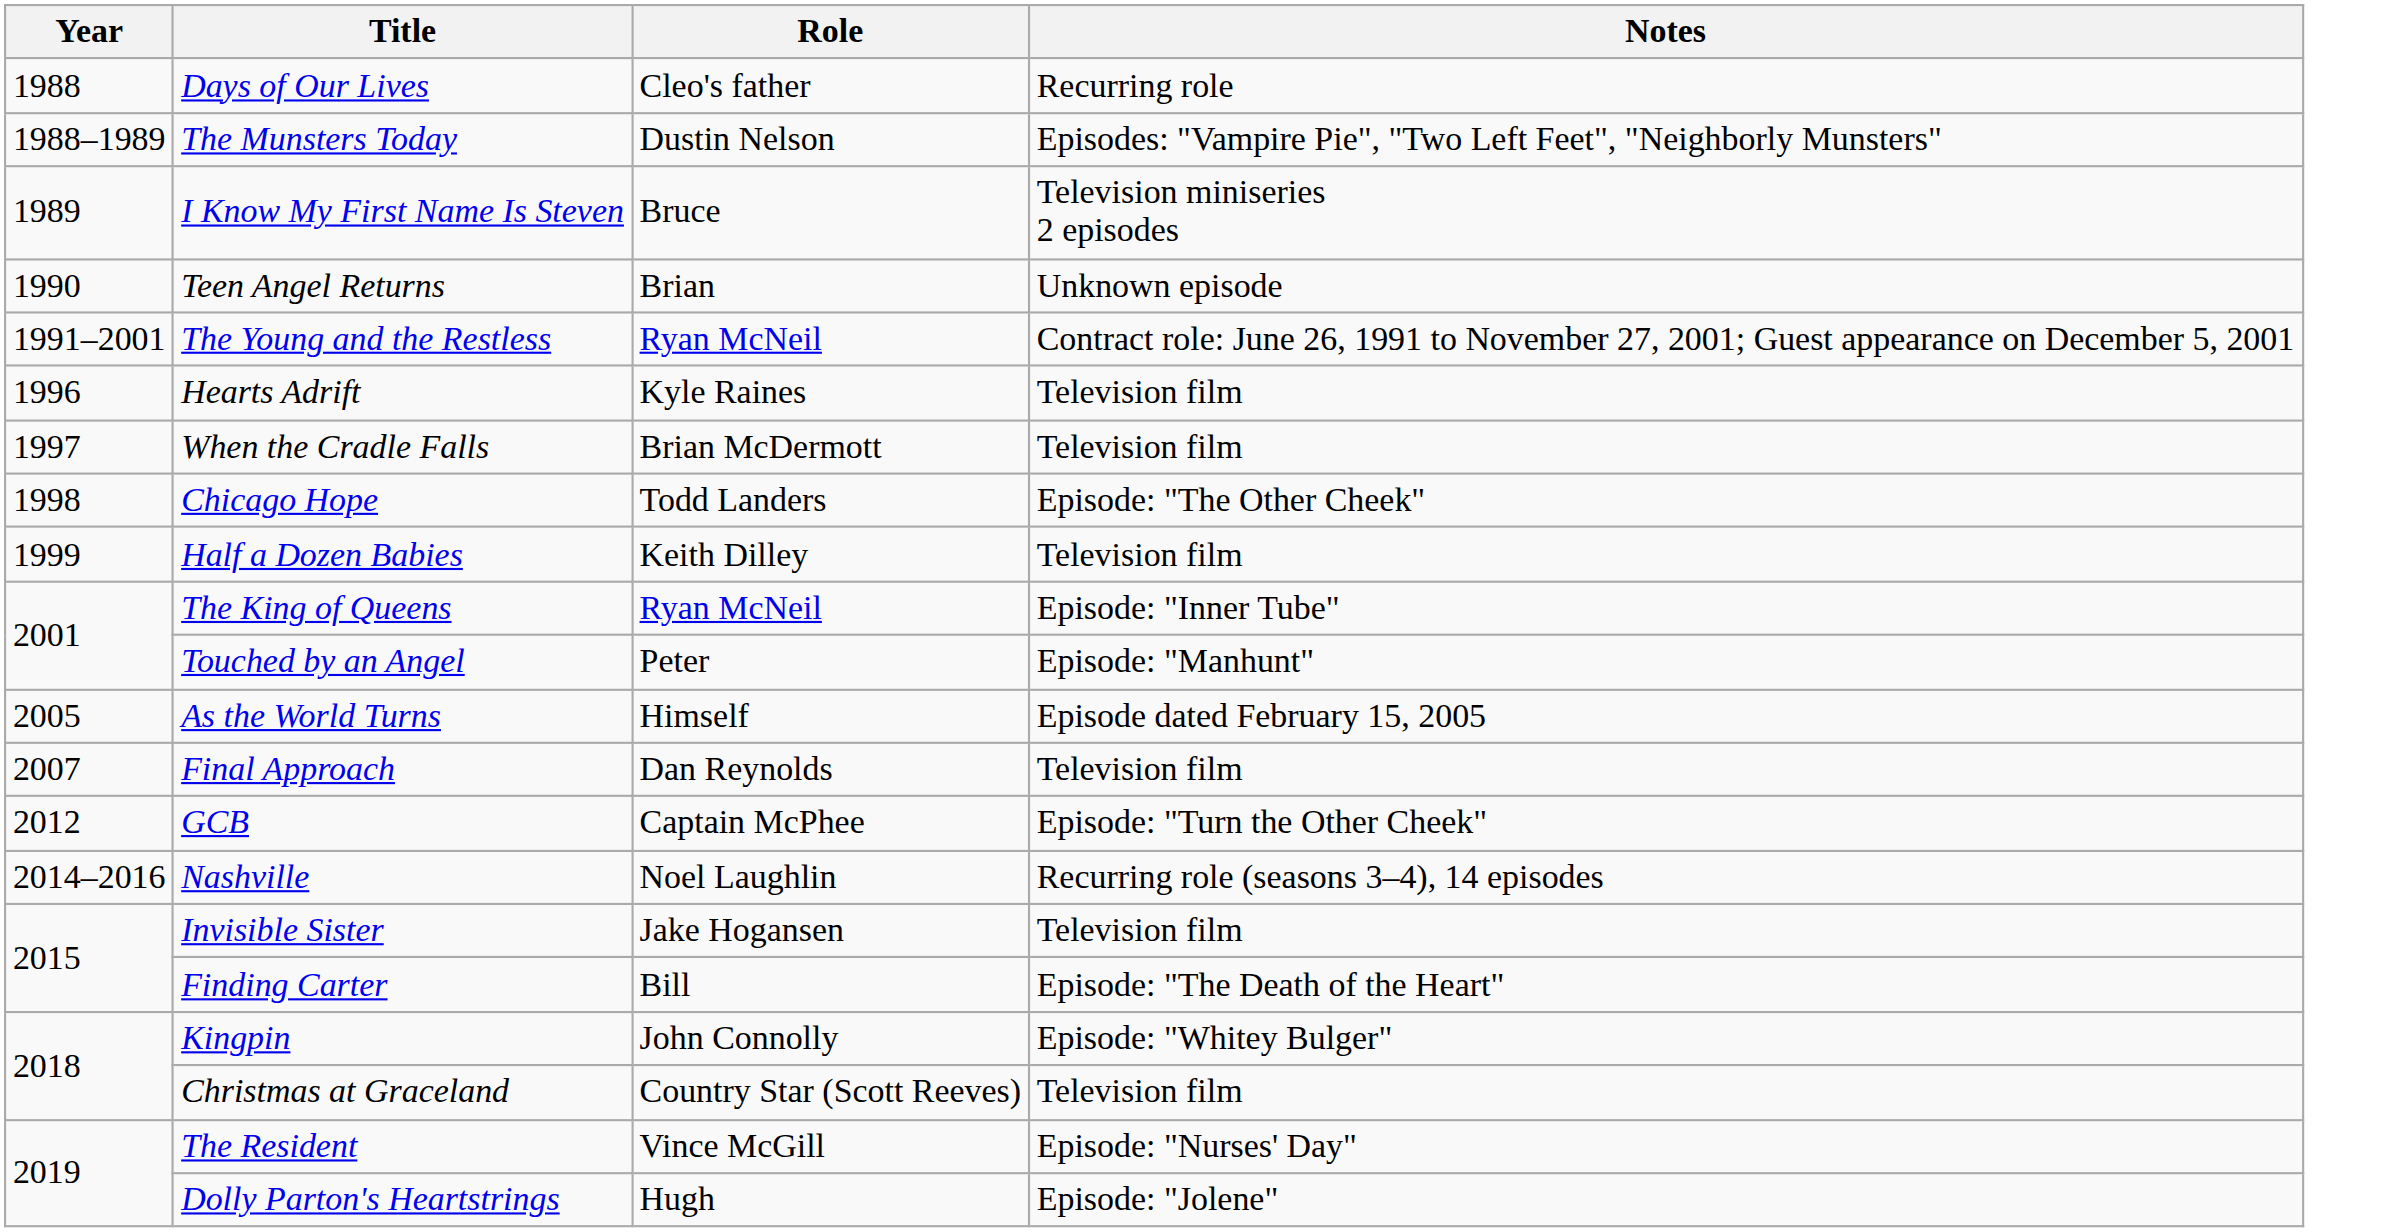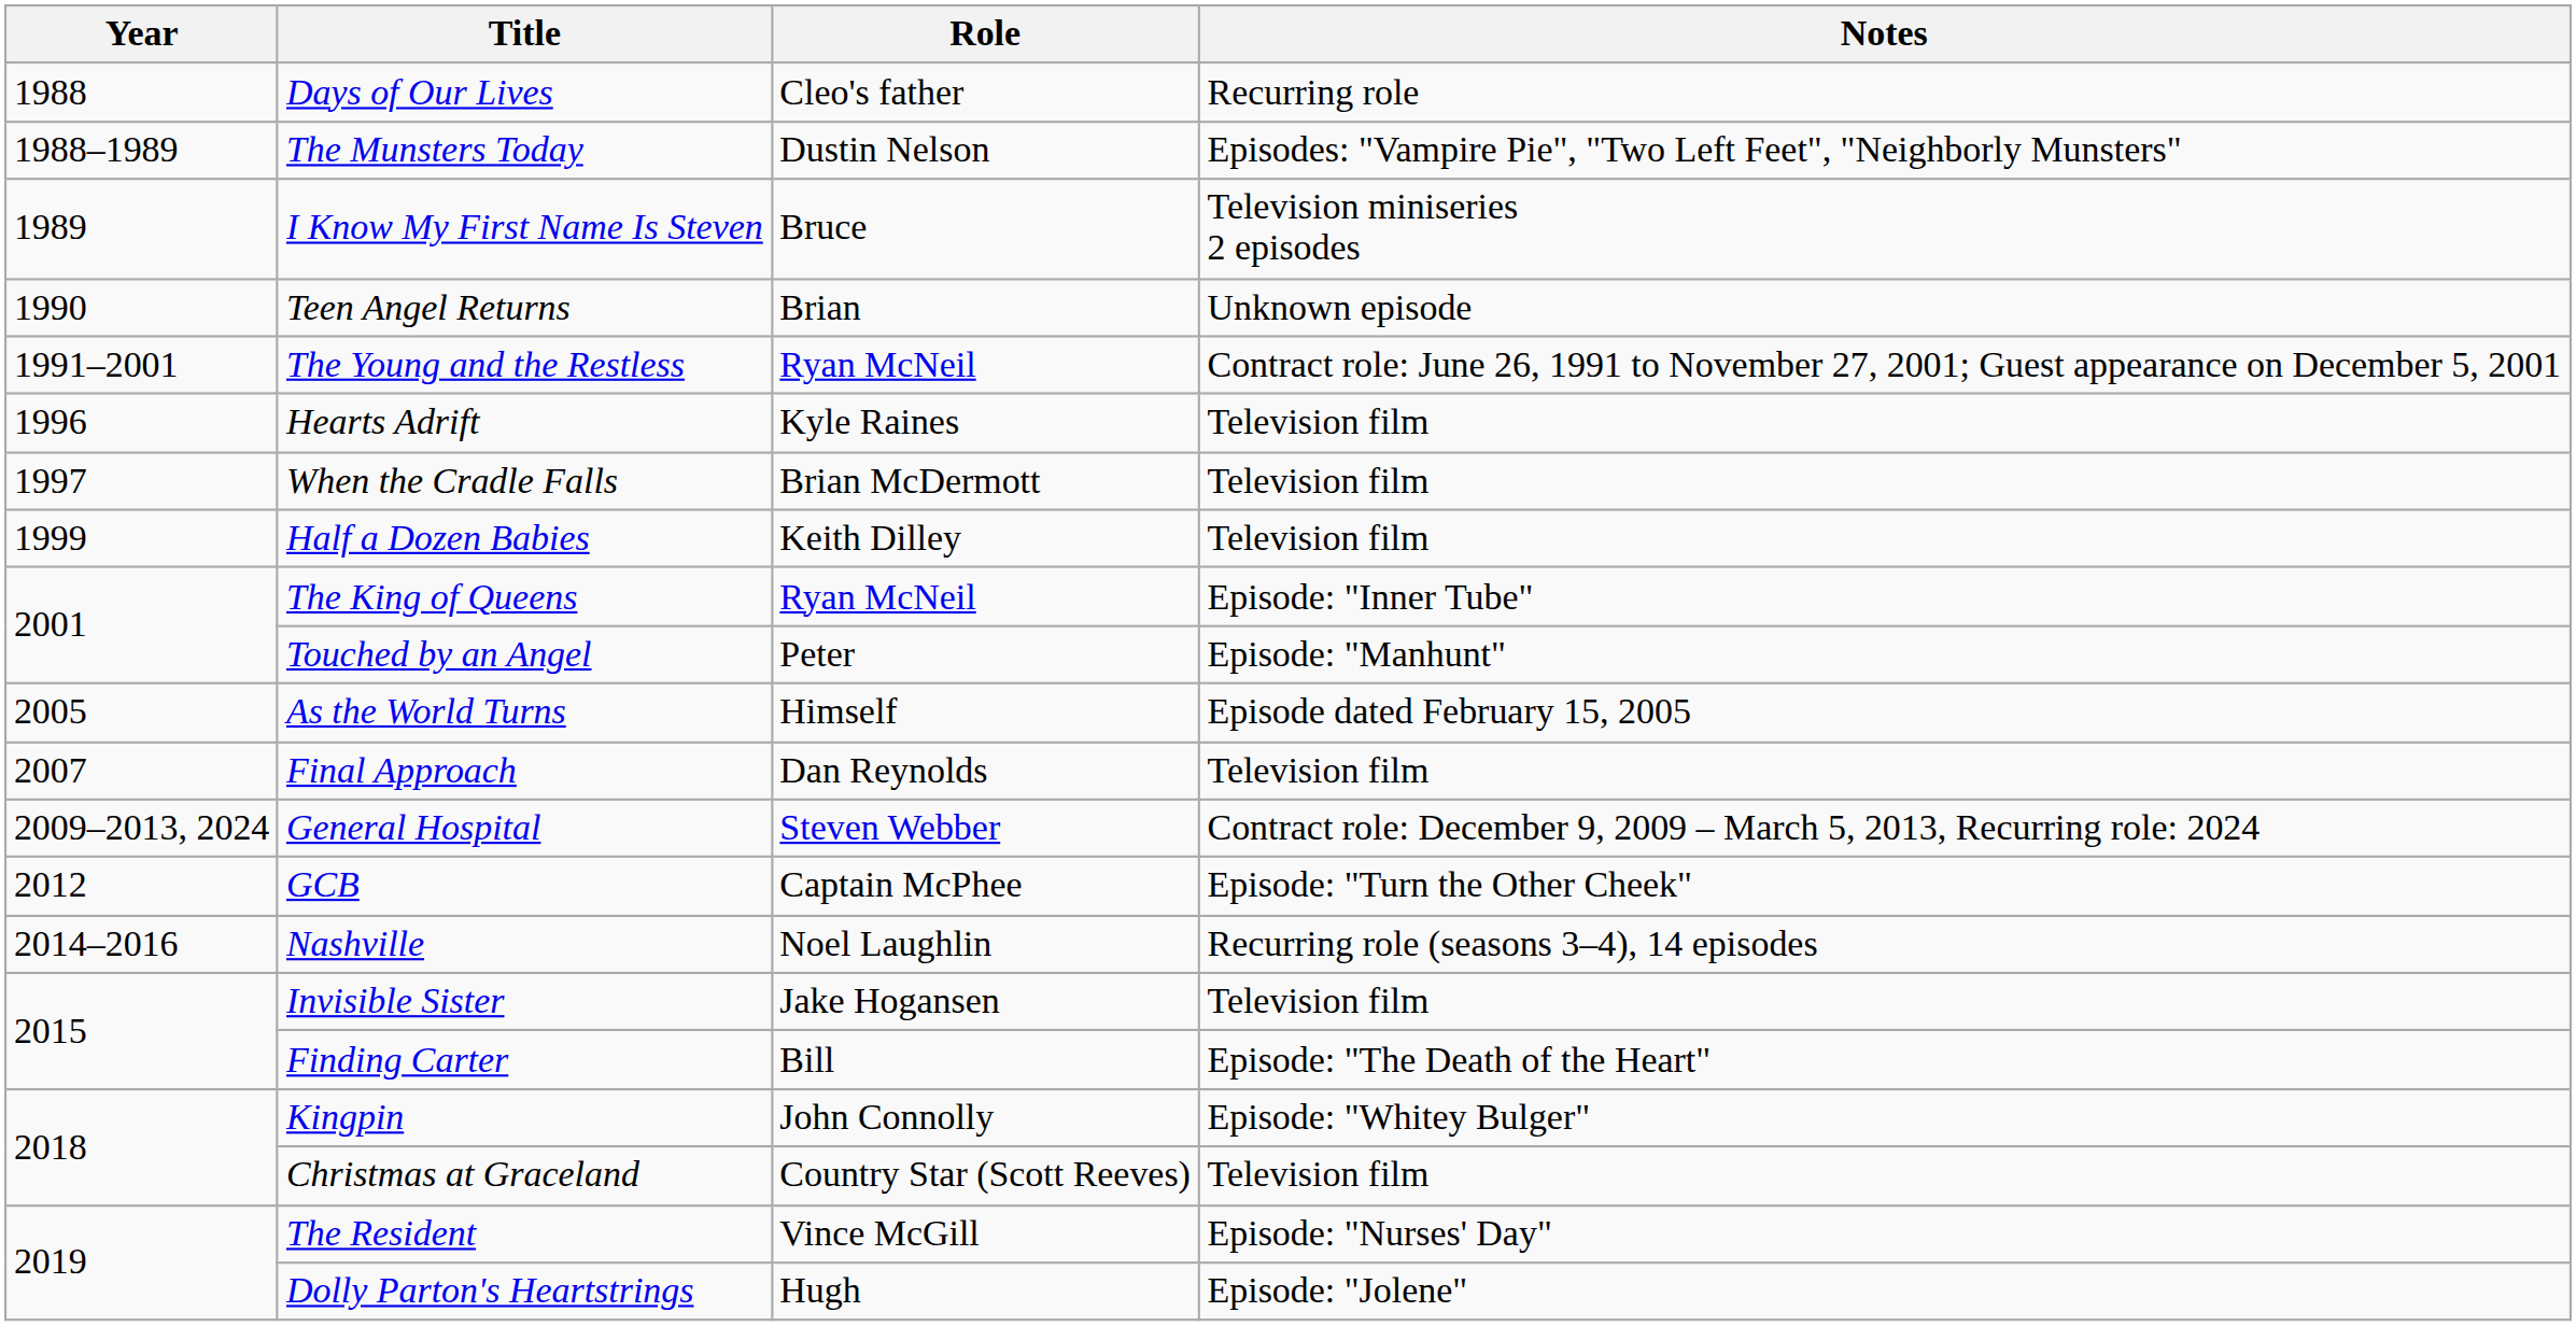 <table class="wikitable">
 <tr>
 <th>Year</th>
 <th>Title</th>
 <th>Role</th>
 <th>Notes</th>
 </tr>
 <tr>
 <td>1988</td>
 <td><em><a href='#'>Days of Our Lives</a></em></td>
 <td>Cleo's father</td>
 <td>Recurring role</td>
 </tr>
 <tr>
 <td>1988–1989</td>
 <td><em><a href='#'>The Munsters Today</a></em></td>
 <td>Dustin Nelson</td>
 <td>Episodes: "Vampire Pie", "Two Left Feet", "Neighborly Munsters"</td>
 </tr>
 <tr>
 <td>1989</td>
 <td><em><a href='#'>I Know My First Name Is Steven</a></em></td>
 <td>Bruce</td>
 <td>Television miniseries<br>2 episodes</td>
 </tr>
 <tr>
 <td>1990</td>
 <td><em>Teen Angel Returns</em></td>
 <td>Brian</td>
 <td>Unknown episode</td>
 </tr>
 <tr>
 <td>1991–2001</td>
 <td><em><a href='#'>The Young and the Restless</a></em></td>
 <td><a href='#'>Ryan McNeil</a></td>
 <td>Contract role: June 26, 1991 to November 27, 2001; Guest appearance on December 5, 2001</td>
 </tr>
 <tr>
 <td>1996</td>
 <td><em>Hearts Adrift</em></td>
 <td>Kyle Raines</td>
 <td>Television film</td>
 </tr>
 <tr>
 <td>1997</td>
 <td><em>When the Cradle Falls</em></td>
 <td>Brian McDermott</td>
 <td>Television film</td>
 </tr>
 <tr>
-<td>1998</td>
-<td><em><a href='#'>Chicago Hope</a></em></td>
-<td>Todd Landers</td>
-<td>Episode: "The Other Cheek"</td>
-</tr>
-<tr>
 <td>1999</td>
 <td><em><a href='#'>Half a Dozen Babies</a></em></td>
 <td>Keith Dilley</td>
 <td>Television film</td>
 </tr>
 <tr>
 <td rowspan="2">2001</td>
 <td><em><a href='#'>The King of Queens</a></em></td>
 <td><a href='#'>Ryan McNeil</a></td>
 <td>Episode: "Inner Tube"</td>
 </tr>
 <tr>
 <td><em><a href='#'>Touched by an Angel</a></em></td>
 <td>Peter</td>
 <td>Episode: "Manhunt"</td>
 </tr>
 <tr>
 <td>2005</td>
 <td><em><a href='#'>As the World Turns</a></em></td>
 <td>Himself</td>
 <td>Episode dated February 15, 2005</td>
 </tr>
 <tr>
 <td>2007</td>
 <td><em><a href='#'>Final Approach</a></em></td>
 <td>Dan Reynolds</td>
 <td>Television film</td>
+</tr>
+<tr>
+<td>2009–2013, 2024</td>
+<td><em><a href='#'>General Hospital</a></em></td>
+<td><a href='#'>Steven Webber</a></td>
+<td>Contract role: December 9, 2009 – March 5, 2013, Recurring role: 2024</td>
 </tr>
 <tr>
 <td>2012</td>
 <td><em><a href='#'>GCB</a></em></td>
 <td>Captain McPhee</td>
 <td>Episode: "Turn the Other Cheek"</td>
 </tr>
 <tr>
 <td>2014–2016</td>
 <td><em><a href='#'>Nashville</a></em></td>
 <td>Noel Laughlin</td>
 <td>Recurring role (seasons 3–4),  14 episodes</td>
 </tr>
 <tr>
 <td rowspan="2">2015</td>
 <td><em><a href='#'>Invisible Sister</a></em></td>
 <td>Jake Hogansen</td>
 <td>Television film</td>
 </tr>
 <tr>
 <td><em><a href='#'>Finding Carter</a></em></td>
 <td>Bill</td>
 <td>Episode: "The Death of the Heart"</td>
 </tr>
 <tr>
 <td rowspan="2">2018</td>
 <td><em><a href='#'>Kingpin</a></em></td>
 <td>John Connolly</td>
 <td>Episode: "Whitey Bulger"</td>
 </tr>
 <tr>
 <td><em>Christmas at Graceland</em></td>
 <td>Country Star (Scott Reeves)</td>
 <td>Television film</td>
 </tr>
 <tr>
 <td rowspan="2">2019</td>
 <td><em><a href='#'>The Resident</a></em></td>
 <td>Vince McGill</td>
 <td>Episode: "Nurses' Day"</td>
 </tr>
 <tr>
 <td><em><a href='#'>Dolly Parton's Heartstrings</a></em></td>
 <td>Hugh</td>
 <td>Episode: "Jolene"</td>
 </tr>
 </table>
